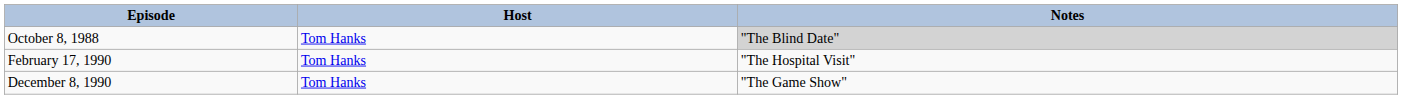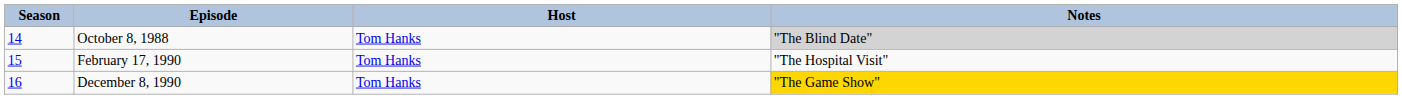 <table class="wikitable" style="width:100%;">
 <tr>
+<th style="background:#b0c4de; width:5%;">Season</th>
 <th style="background:#b0c4de; width:20%;">Episode</th>
 <th style="background:#b0c4de; width:30%;">Host</th>
 <th style="background:#b0c4de; width:45%;">Notes</th>
 </tr>
 <tr>
+<td><a href='#'>14</a></td>
 <td>October 8, 1988</td>
 <td><a href='#'>Tom Hanks</a></td>
 <td style="background: lightgrey;">"The Blind Date"</td>
 </tr>
 <tr>
+<td><a href='#'>15</a></td>
 <td>February 17, 1990</td>
 <td><a href='#'>Tom Hanks</a></td>
 <td>"The Hospital Visit"</td>
 </tr>
 <tr>
+<td><a href='#'>16</a></td>
 <td>December 8, 1990</td>
 <td><a href='#'>Tom Hanks</a></td>
-<td>"The Game Show"</td>
+<td style="background: gold;">"The Game Show"</td>
 </tr>
 </table>
